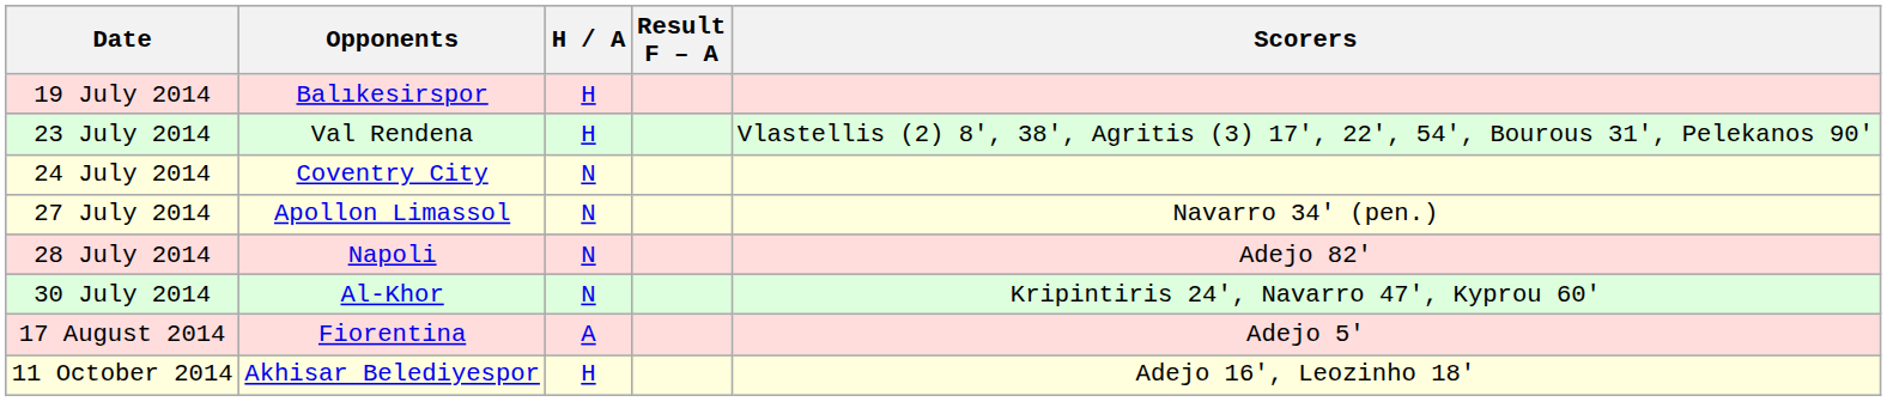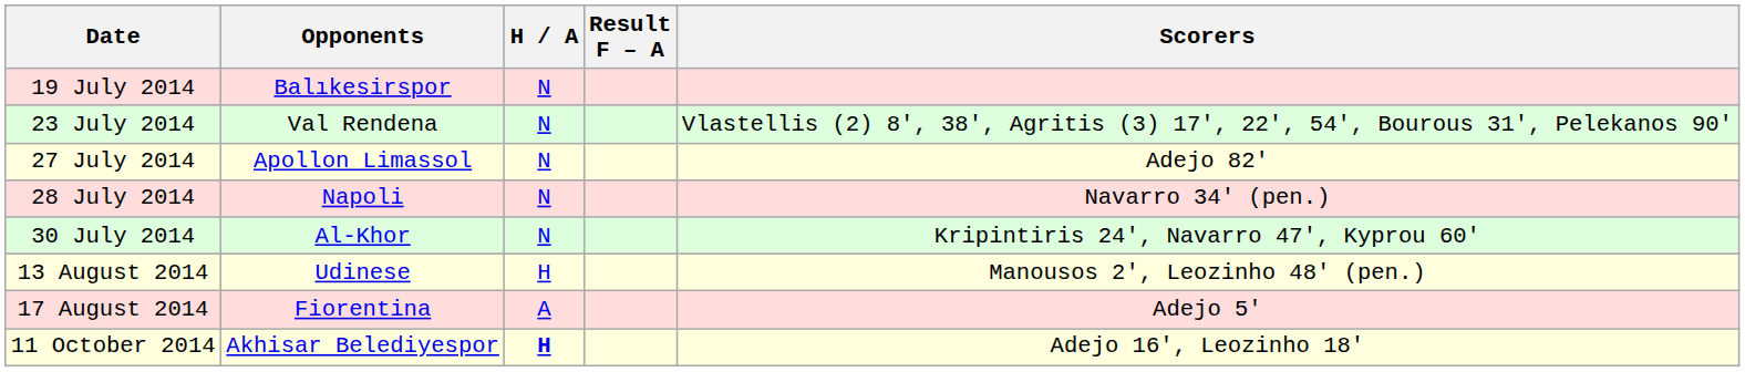 <table class="wikitable" style="text-align:center">
 <tr>
 <th>Date</th>
 <th>Opponents</th>
 <th>H / A</th>
 <th>Result<br>F – A</th>
 <th>Scorers</th>
 </tr>
 <tr bgcolor="#ffdddd">
 <td>19 July 2014</td>
 <td> <a href='#'>Balıkesirspor</a></td>
-<td><a href='#'>H</a></td>
+<td><a href='#'>N</a></td>
 <td></td>
 <td></td>
 </tr>
 <tr bgcolor="#ddffdd">
 <td>23 July 2014</td>
 <td> Val Rendena</td>
-<td><a href='#'>H</a></td>
+<td><a href='#'>N</a></td>
 <td></td>
 <td>Vlastellis (2) 8', 38', Agritis (3) 17', 22', 54', Bourous 31', Pelekanos 90'</td>
-</tr>
-<tr bgcolor="#ffffdd">
-<td>24 July 2014</td>
-<td> <a href='#'>Coventry City</a></td>
-<td><a href='#'>N</a></td>
-<td></td>
-<td></td>
 </tr>
 <tr bgcolor="#ffffdd">
 <td>27 July 2014</td>
 <td> <a href='#'>Apollon Limassol</a></td>
 <td><a href='#'>N</a></td>
 <td></td>
-<td>Navarro 34' (pen.)</td>
+<td>Adejo 82'</td>
 </tr>
 <tr bgcolor="#ffdddd">
 <td>28 July 2014</td>
 <td> <a href='#'>Napoli</a></td>
 <td><a href='#'>N</a></td>
 <td></td>
-<td>Adejo 82'</td>
+<td>Navarro 34' (pen.)</td>
 </tr>
 <tr bgcolor="#ddffdd">
 <td>30 July 2014</td>
 <td> <a href='#'>Al-Khor</a></td>
 <td><a href='#'>N</a></td>
 <td></td>
 <td>Kripintiris 24', Navarro 47', Kyprou 60'</td>
+</tr>
+<tr bgcolor="#ffffdd">
+<td>13 August 2014</td>
+<td> <a href='#'>Udinese</a></td>
+<td><a href='#'>H</a></td>
+<td></td>
+<td>Manousos 2', Leozinho 48' (pen.)</td>
 </tr>
 <tr bgcolor="#ffdddd">
 <td>17 August 2014</td>
 <td> <a href='#'>Fiorentina</a></td>
 <td><a href='#'>A</a></td>
 <td></td>
 <td>Adejo 5'</td>
 </tr>
 <tr bgcolor="#ffffdd">
 <td>11 October 2014</td>
 <td> <a href='#'>Akhisar Belediyespor</a></td>
-<td><a href='#'>H</a></td>
+<td><strong><a href='#'>H</a></strong></td>
 <td></td>
 <td>Adejo 16', Leozinho 18'</td>
 </tr>
 </table>
